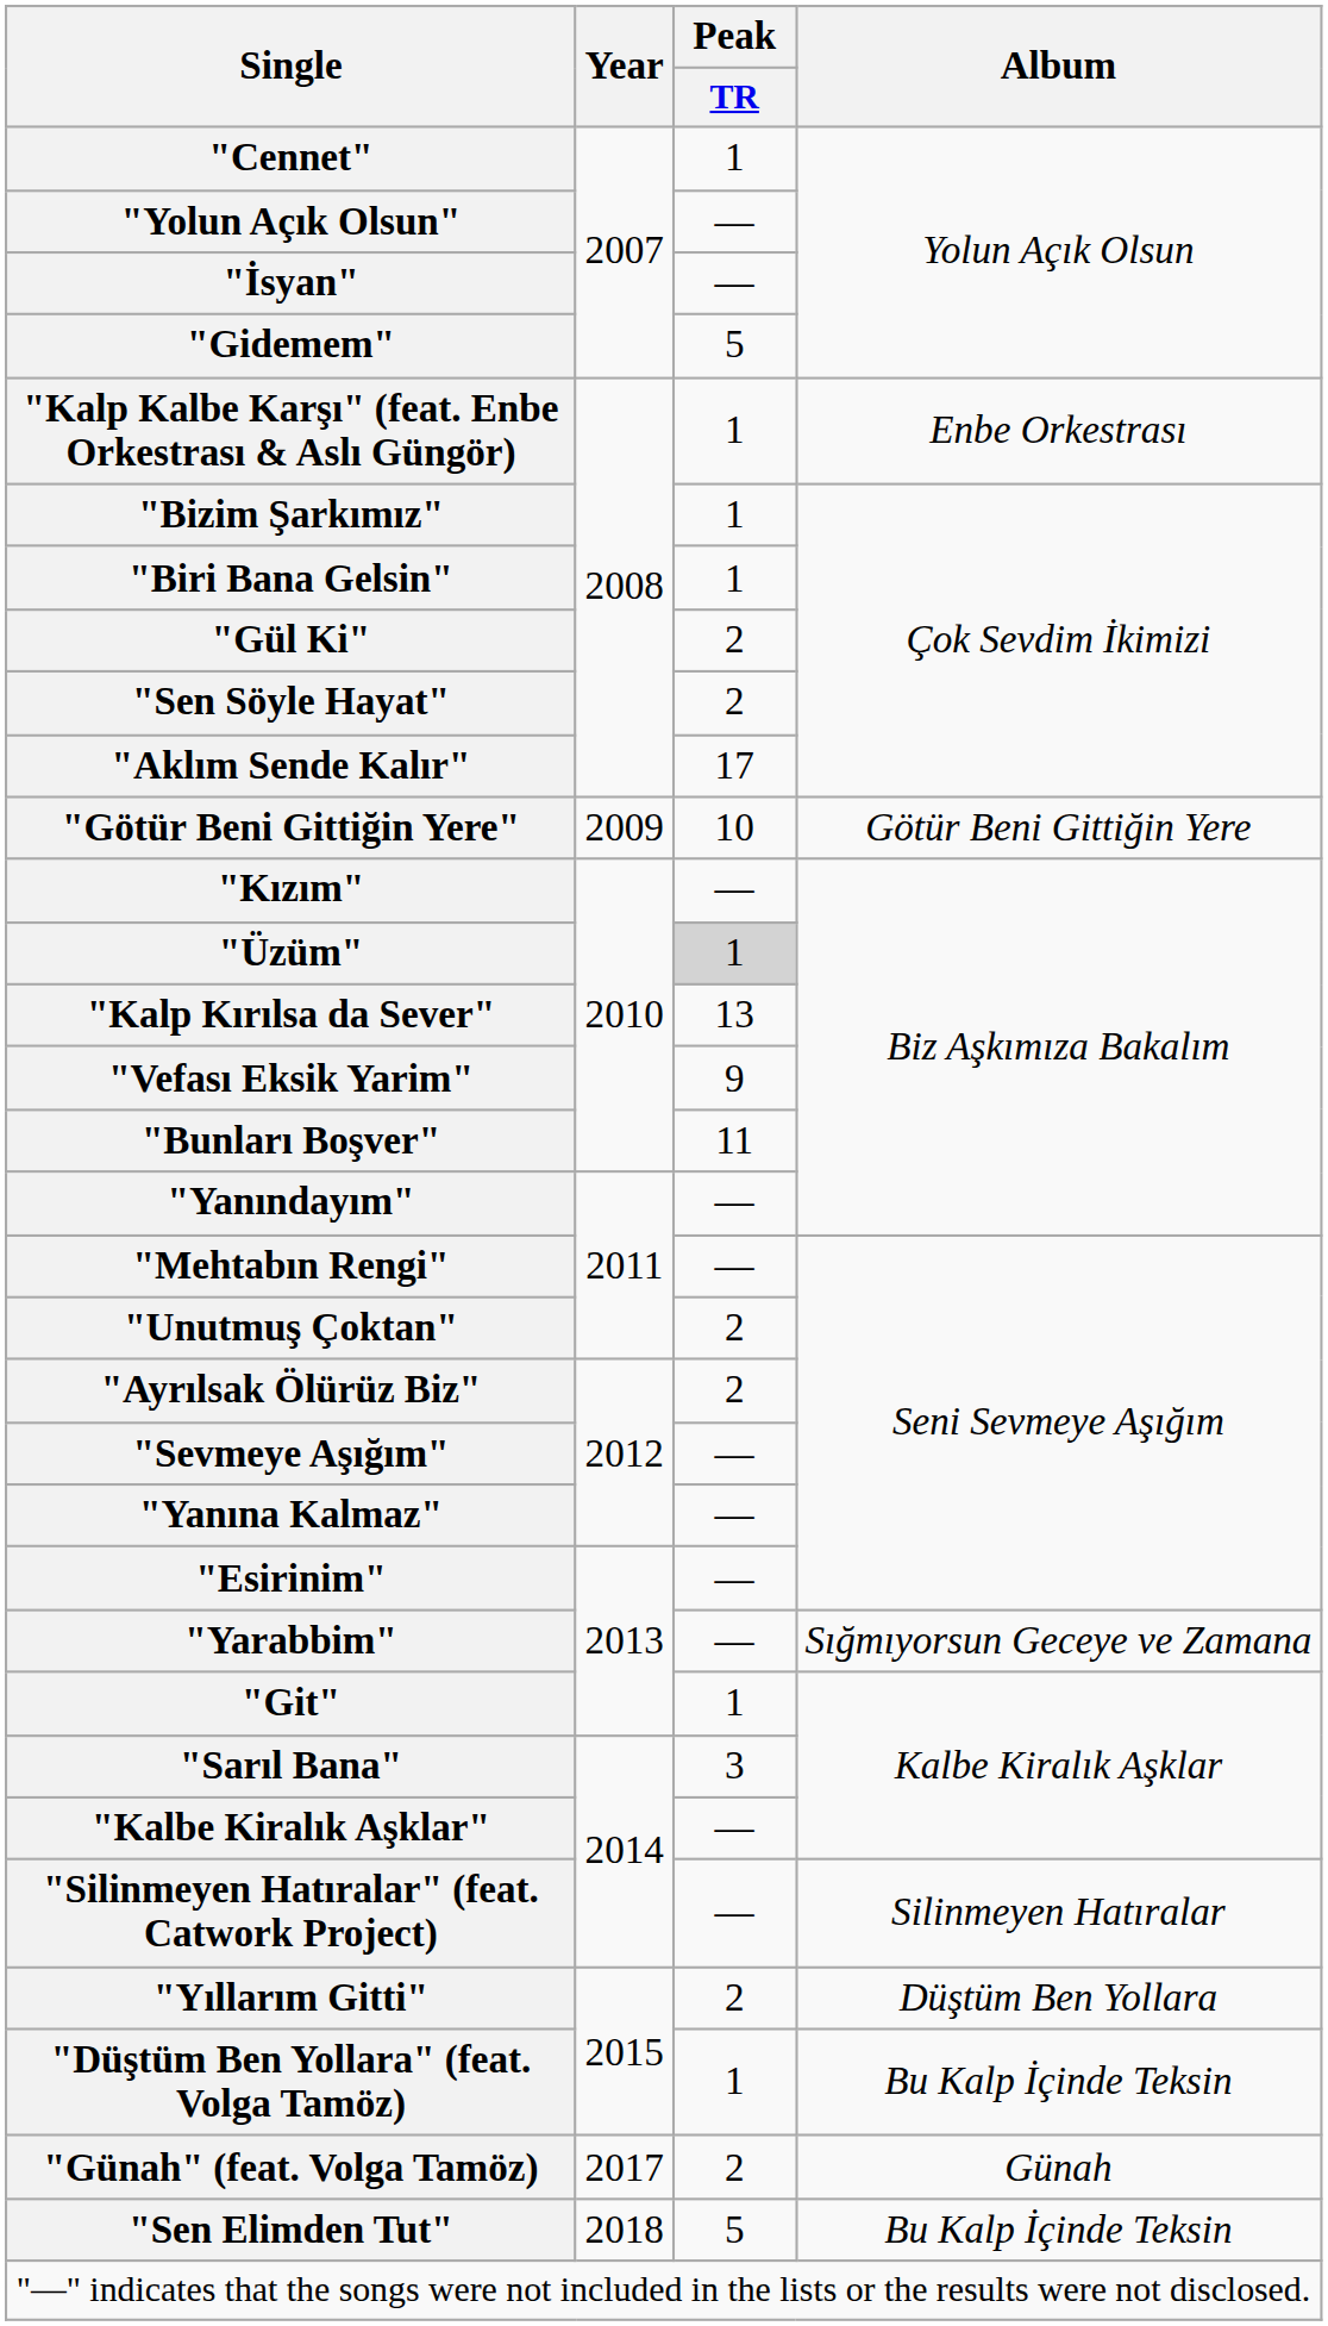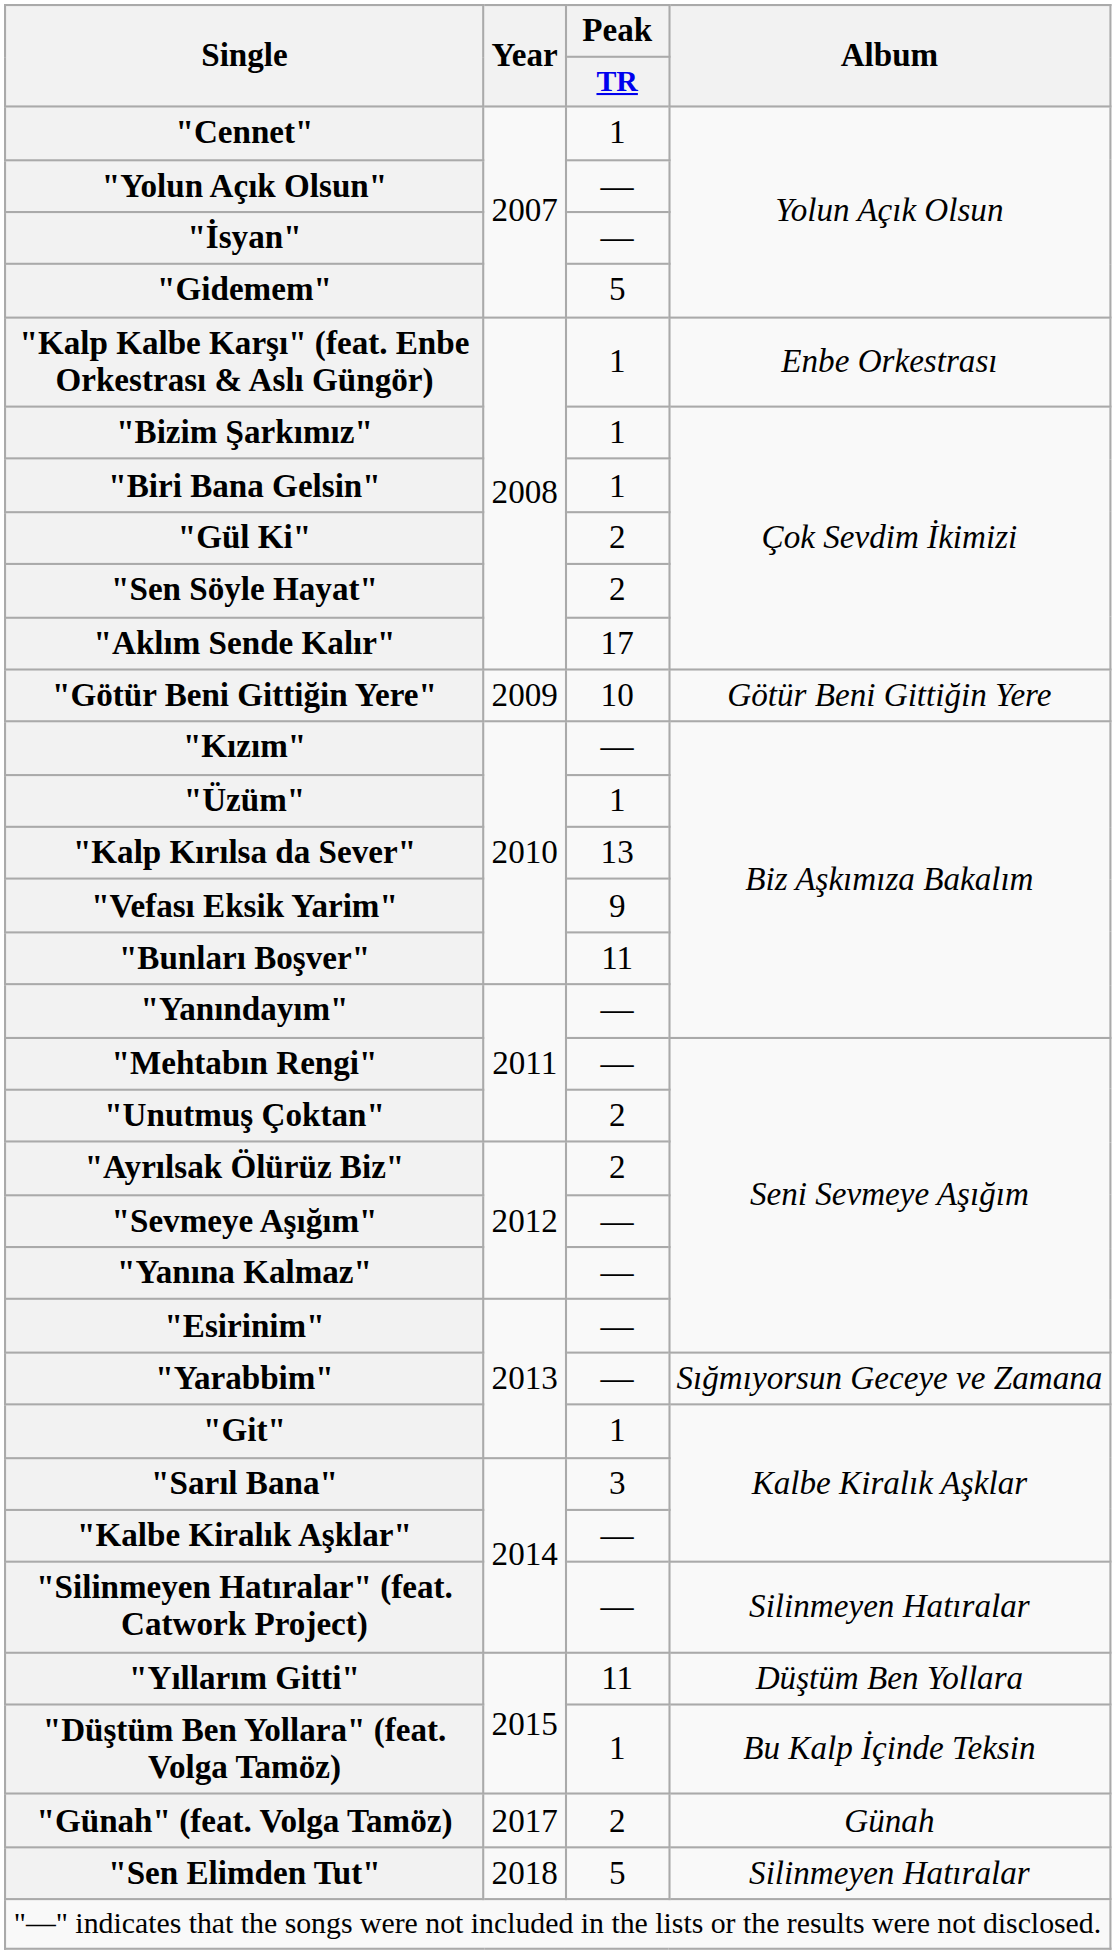 <table class="wikitable plainrowheaders" style="text-align:center;">
 <tr>
 <th scope="col" rowspan="2" style="width:14em;">Single</th>
 <th scope="col" rowspan="2">Year</th>
 <th scope="col">Peak</th>
 <th scope="col" rowspan="2">Album</th>
 </tr>
 <tr>
 <th scope="col" style="width:3em;font-size:90%;"><a href='#'>TR</a><br></th>
 </tr>
 <tr>
 <th scope="row">"Cennet"</th>
 <td rowspan="4">2007</td>
 <td>1</td>
 <td rowspan="4"><em>Yolun Açık Olsun</em></td>
 </tr>
 <tr>
 <th scope="row">"Yolun Açık Olsun"</th>
 <td>—</td>
 </tr>
 <tr>
 <th scope="row">"İsyan"</th>
 <td>—</td>
 </tr>
 <tr>
 <th scope="row">"Gidemem"</th>
 <td>5</td>
 </tr>
 <tr>
 <th scope="row">"Kalp Kalbe Karşı" (feat. Enbe Orkestrası & Aslı Güngör)</th>
 <td rowspan="6">2008</td>
 <td>1</td>
 <td><em>Enbe Orkestrası</em></td>
 </tr>
 <tr>
 <th scope="row">"Bizim Şarkımız"</th>
 <td>1</td>
 <td rowspan="5"><em>Çok Sevdim İkimizi</em></td>
 </tr>
 <tr>
 <th scope="row">"Biri Bana Gelsin"</th>
 <td>1</td>
 </tr>
 <tr>
 <th scope="row">"Gül Ki"</th>
 <td>2</td>
 </tr>
 <tr>
 <th scope="row">"Sen Söyle Hayat"</th>
 <td>2</td>
 </tr>
 <tr>
 <th scope="row">"Aklım Sende Kalır"</th>
 <td>17</td>
 </tr>
 <tr>
 <th scope="row">"Götür Beni Gittiğin Yere"</th>
 <td>2009</td>
 <td>10</td>
 <td><em>Götür Beni Gittiğin Yere</em></td>
 </tr>
 <tr>
 <th scope="row">"Kızım"</th>
 <td rowspan="5">2010</td>
 <td>—</td>
 <td rowspan="6"><em>Biz Aşkımıza Bakalım</em></td>
 </tr>
 <tr>
 <th scope="row">"Üzüm"</th>
-<td style="background: lightgrey;">1</td>
+<td>1</td>
 </tr>
 <tr>
 <th scope="row">"Kalp Kırılsa da Sever"</th>
 <td>13</td>
 </tr>
 <tr>
 <th scope="row">"Vefası Eksik Yarim"</th>
 <td>9</td>
 </tr>
 <tr>
 <th scope="row">"Bunları Boşver"</th>
 <td>11</td>
 </tr>
 <tr>
 <th scope="row">"Yanındayım"</th>
 <td rowspan="3">2011</td>
 <td>—</td>
 </tr>
 <tr>
 <th scope="row">"Mehtabın Rengi"</th>
 <td>—</td>
 <td rowspan="6"><em>Seni Sevmeye Aşığım</em></td>
 </tr>
 <tr>
 <th scope="row">"Unutmuş Çoktan"</th>
 <td>2</td>
 </tr>
 <tr>
 <th scope="row">"Ayrılsak Ölürüz Biz"</th>
 <td rowspan="3">2012</td>
 <td>2</td>
 </tr>
 <tr>
 <th scope="row">"Sevmeye Aşığım"</th>
 <td>—</td>
 </tr>
 <tr>
 <th scope="row">"Yanına Kalmaz"</th>
 <td>—</td>
 </tr>
 <tr>
 <th scope="row">"Esirinim"</th>
 <td rowspan="3">2013</td>
 <td>—</td>
 </tr>
 <tr>
 <th scope="row">"Yarabbim"</th>
 <td>—</td>
 <td><em>Sığmıyorsun Geceye ve Zamana</em></td>
 </tr>
 <tr>
 <th scope="row">"Git"</th>
 <td>1</td>
 <td rowspan="3"><em>Kalbe Kiralık Aşklar</em></td>
 </tr>
 <tr>
 <th scope="row">"Sarıl Bana"</th>
 <td rowspan="3">2014</td>
 <td>3</td>
 </tr>
 <tr>
 <th scope="row">"Kalbe Kiralık Aşklar"</th>
 <td>—</td>
 </tr>
 <tr>
 <th scope="row">"Silinmeyen Hatıralar" (feat. Catwork Project)</th>
 <td>—</td>
 <td><em>Silinmeyen Hatıralar</em></td>
 </tr>
 <tr>
 <th scope="row">"Yıllarım Gitti"</th>
 <td rowspan="2">2015</td>
-<td>2</td>
+<td>11</td>
 <td><em>Düştüm Ben Yollara</em></td>
 </tr>
 <tr>
 <th scope="row">"Düştüm Ben Yollara" (feat. Volga Tamöz)</th>
 <td>1</td>
 <td><em>Bu Kalp İçinde Teksin</em></td>
 </tr>
 <tr>
 <th scope="row">"Günah" (feat. Volga Tamöz)</th>
 <td rowspan="1">2017</td>
 <td>2</td>
 <td><em>Günah</em></td>
 </tr>
 <tr>
 <th scope="row">"Sen Elimden Tut"</th>
 <td rowspan="1">2018</td>
 <td>5</td>
-<td><em>Bu Kalp İçinde Teksin</em></td>
+<td><em>Silinmeyen Hatıralar</em></td>
 </tr>
 <tr>
 <td colspan="5" style="font-size:90%">"—" indicates that the songs were not included in the lists or the results were not disclosed.</td>
 </tr>
 </table>
